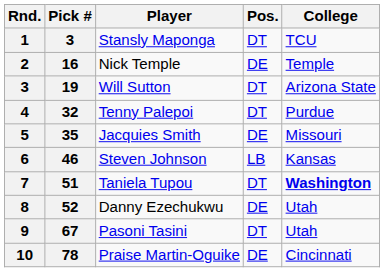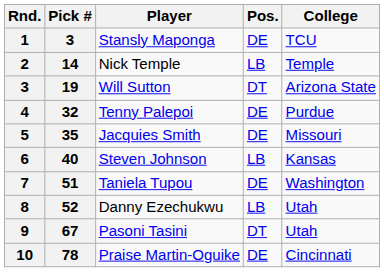 <table class="wikitable sortable">
 <tr>
 <th><abbr>Rnd.</abbr></th>
 <th><abbr>Pick #</abbr></th>
 <th>Player</th>
 <th><abbr>Pos.</abbr></th>
 <th><abbr>College</abbr></th>
 </tr>
 <tr>
 <th>1</th>
 <th><span></span><strong>3</strong></th>
 <td><a href='#'>Stansly Maponga</a></td>
-<td><a href='#'>DT</a></td>
+<td><a href='#'>DE</a></td>
 <td><a href='#'>TCU</a></td>
 </tr>
 <tr>
 <th>2</th>
-<th><span></span><strong>16</strong></th>
+<th><span></span><strong>14</strong></th>
 <td>Nick Temple</td>
-<td><a href='#'>DE</a></td>
+<td><a href='#'>LB</a></td>
 <td><a href='#'>Temple</a></td>
 </tr>
 <tr>
 <th>3</th>
 <th><span></span><strong>19</strong></th>
 <td><a href='#'>Will Sutton</a></td>
 <td><a href='#'>DT</a></td>
 <td><a href='#'>Arizona State</a></td>
 </tr>
 <tr>
 <th>4</th>
 <th><span></span><strong>32</strong></th>
 <td><a href='#'>Tenny Palepoi</a></td>
-<td><a href='#'>DT</a></td>
+<td><a href='#'>DE</a></td>
 <td><a href='#'>Purdue</a></td>
 </tr>
 <tr>
 <th>5</th>
 <th><span></span><strong>35</strong></th>
 <td><a href='#'>Jacquies Smith</a></td>
 <td><a href='#'>DE</a></td>
 <td><a href='#'>Missouri</a></td>
 </tr>
 <tr>
 <th>6</th>
-<th><span></span><strong>46</strong></th>
+<th><span></span><strong>40</strong></th>
 <td><a href='#'>Steven Johnson</a></td>
 <td><a href='#'>LB</a></td>
 <td><a href='#'>Kansas</a></td>
 </tr>
 <tr>
 <th>7</th>
 <th><span></span><strong>51</strong></th>
 <td><a href='#'>Taniela Tupou</a></td>
-<td><a href='#'>DT</a></td>
-<td><strong><a href='#'>Washington</a></strong></td>
+<td><a href='#'>DE</a></td>
+<td><a href='#'>Washington</a></td>
 </tr>
 <tr>
 <th>8</th>
 <th><span></span><strong>52</strong></th>
 <td>Danny Ezechukwu</td>
-<td><a href='#'>DE</a></td>
+<td><a href='#'>LB</a></td>
 <td><a href='#'>Utah</a></td>
 </tr>
 <tr>
 <th>9</th>
 <th><span></span><strong>67</strong></th>
 <td><a href='#'>Pasoni Tasini</a></td>
 <td><a href='#'>DT</a></td>
 <td><a href='#'>Utah</a></td>
 </tr>
 <tr>
 <th>10</th>
 <th><span></span><strong>78</strong></th>
 <td><a href='#'>Praise Martin-Oguike</a></td>
 <td><a href='#'>DE</a></td>
 <td><a href='#'>Cincinnati</a></td>
 </tr>
 </table>
